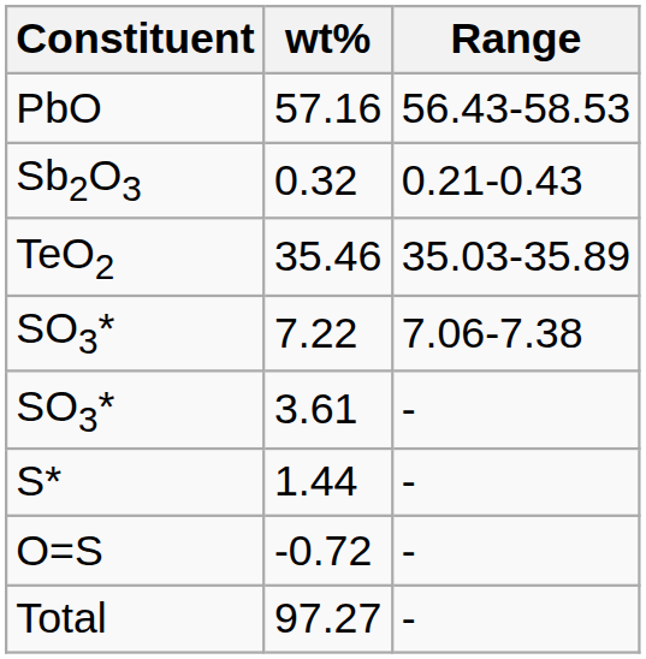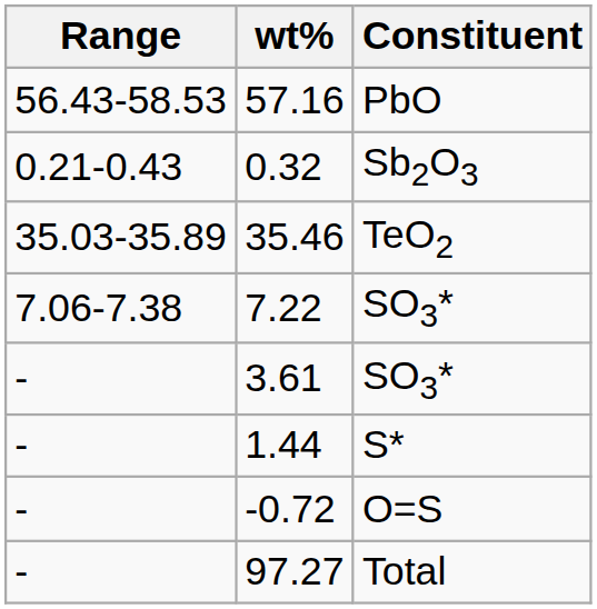 <table class="wikitable">
 <tr>
+<th>Range</th>
+<th>wt%</th>
 <th>Constituent</th>
-<th>wt%</th>
-<th>Range</th>
 </tr>
 <tr>
+<td>56.43-58.53</td>
+<td>57.16</td>
 <td>PbO</td>
-<td>57.16</td>
-<td>56.43-58.53</td>
 </tr>
 <tr>
+<td>0.21-0.43</td>
+<td>0.32</td>
 <td>Sb<sub>2</sub>O<sub>3</sub></td>
-<td>0.32</td>
-<td>0.21-0.43</td>
 </tr>
 <tr>
+<td>35.03-35.89</td>
+<td>35.46</td>
 <td>TeO<sub>2</sub></td>
-<td>35.46</td>
-<td>35.03-35.89</td>
 </tr>
 <tr>
+<td>7.06-7.38</td>
+<td>7.22</td>
 <td>SO<sub>3</sub>*</td>
-<td>7.22</td>
-<td>7.06-7.38</td>
 </tr>
 <tr>
+<td>-</td>
+<td>3.61</td>
 <td>SO<sub>3</sub>*</td>
-<td>3.61</td>
-<td>-</td>
 </tr>
 <tr>
+<td>-</td>
+<td>1.44</td>
 <td>S*</td>
-<td>1.44</td>
-<td>-</td>
 </tr>
 <tr>
+<td>-</td>
+<td>-0.72</td>
 <td>O=S</td>
-<td>-0.72</td>
-<td>-</td>
 </tr>
 <tr>
+<td>-</td>
+<td>97.27</td>
 <td>Total</td>
-<td>97.27</td>
-<td>-</td>
 </tr>
 </table>
